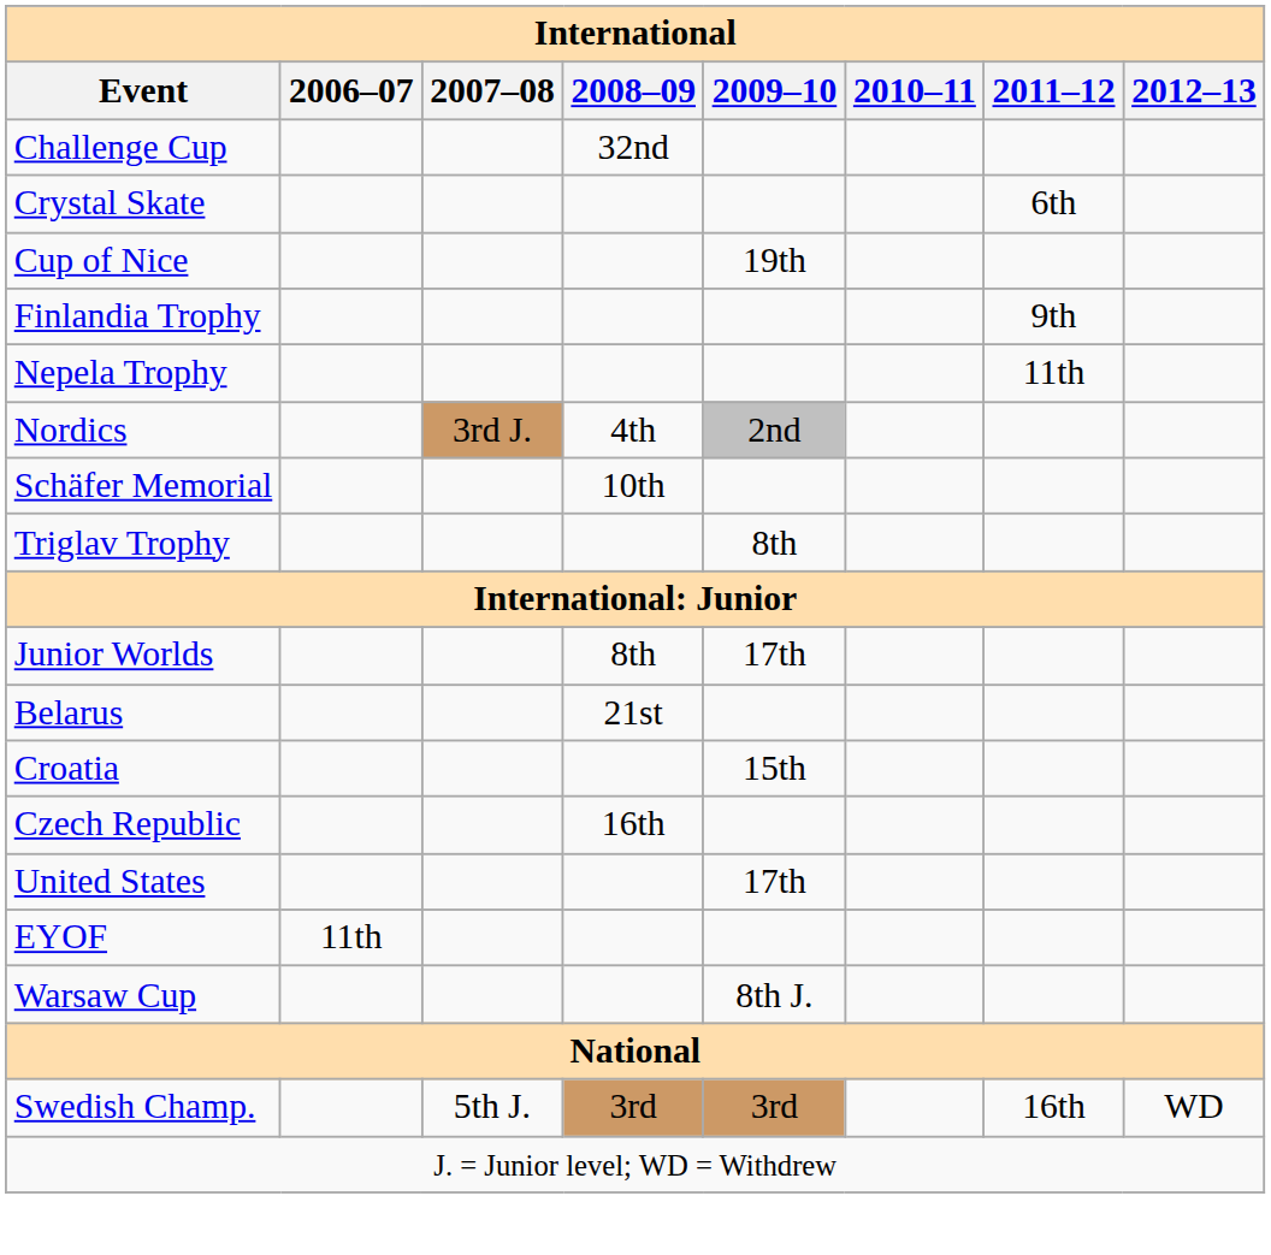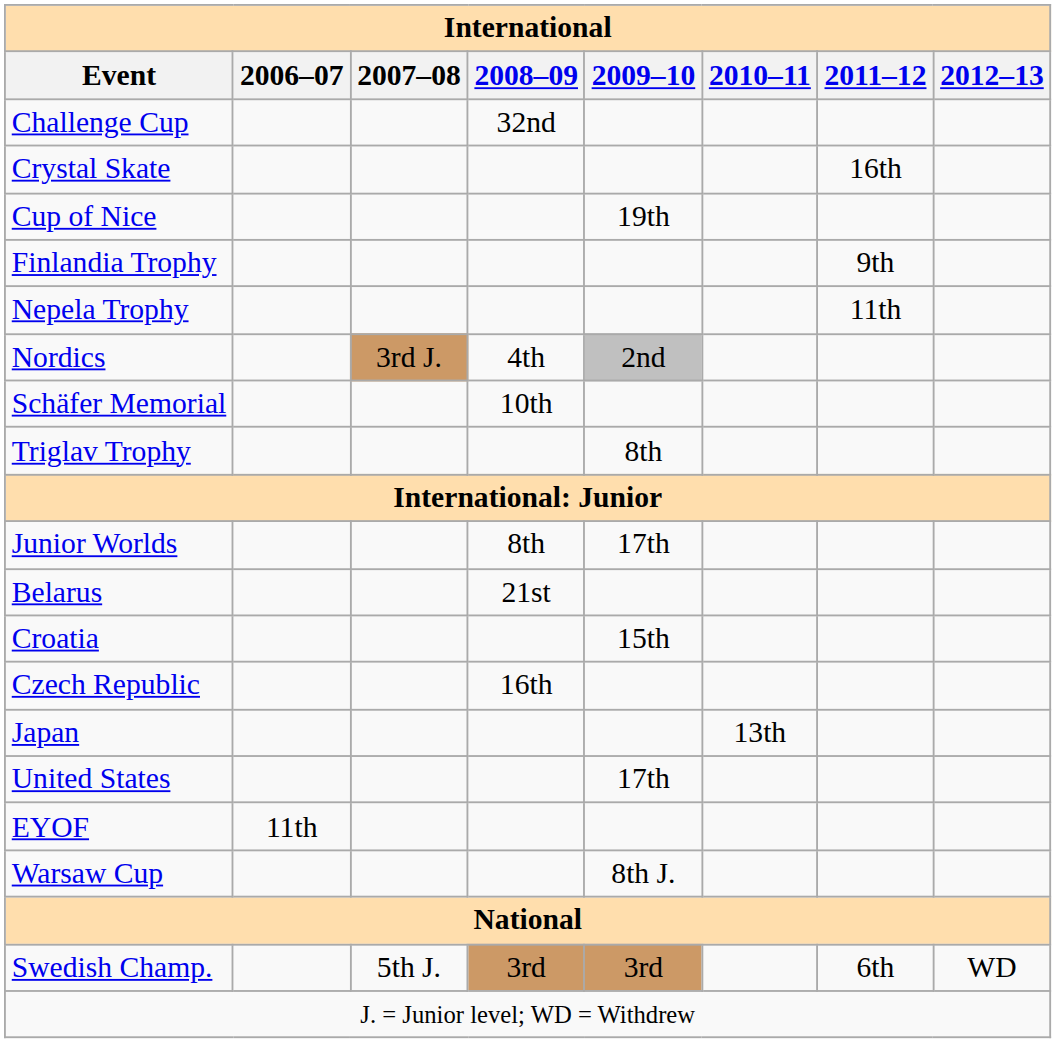 <table class="wikitable" style="text-align:center">
 <tr>
 <th style="background-color: #ffdead; " colspan=8 align=center><strong>International</strong></th>
 </tr>
 <tr>
 <th>Event</th>
 <th>2006–07</th>
 <th>2007–08</th>
 <th><a href='#'>2008–09</a></th>
 <th><a href='#'>2009–10</a></th>
 <th><a href='#'>2010–11</a></th>
 <th><a href='#'>2011–12</a></th>
 <th><a href='#'>2012–13</a></th>
 </tr>
 <tr>
 <td align=left><a href='#'>Challenge Cup</a></td>
 <td></td>
 <td></td>
 <td>32nd</td>
 <td></td>
 <td></td>
 <td></td>
 <td></td>
 </tr>
 <tr>
 <td align=left><a href='#'>Crystal Skate</a></td>
 <td></td>
 <td></td>
 <td></td>
 <td></td>
 <td></td>
-<td>6th</td>
+<td>16th</td>
 <td></td>
 </tr>
 <tr>
 <td align=left><a href='#'>Cup of Nice</a></td>
 <td></td>
 <td></td>
 <td></td>
 <td>19th</td>
 <td></td>
 <td></td>
 <td></td>
 </tr>
 <tr>
 <td align=left><a href='#'>Finlandia Trophy</a></td>
 <td></td>
 <td></td>
 <td></td>
 <td></td>
 <td></td>
 <td>9th</td>
 <td></td>
 </tr>
 <tr>
 <td align=left><a href='#'>Nepela Trophy</a></td>
 <td></td>
 <td></td>
 <td></td>
 <td></td>
 <td></td>
 <td>11th</td>
 <td></td>
 </tr>
 <tr>
 <td align=left><a href='#'>Nordics</a></td>
 <td></td>
 <td bgcolor=cc9966>3rd J.</td>
 <td>4th</td>
 <td bgcolor=silver>2nd</td>
 <td></td>
 <td></td>
 <td></td>
 </tr>
 <tr>
 <td align=left><a href='#'>Schäfer Memorial</a></td>
 <td></td>
 <td></td>
 <td>10th</td>
 <td></td>
 <td></td>
 <td></td>
 <td></td>
 </tr>
 <tr>
 <td align=left><a href='#'>Triglav Trophy</a></td>
 <td></td>
 <td></td>
 <td></td>
 <td>8th</td>
 <td></td>
 <td></td>
 <td></td>
 </tr>
 <tr>
 <th style="background-color: #ffdead; " colspan=8 align=center><strong>International: Junior</strong></th>
 </tr>
 <tr>
 <td align=left><a href='#'>Junior Worlds</a></td>
 <td></td>
 <td></td>
 <td>8th</td>
 <td>17th</td>
 <td></td>
 <td></td>
 <td></td>
 </tr>
 <tr>
 <td align=left> <a href='#'>Belarus</a></td>
 <td></td>
 <td></td>
 <td>21st</td>
 <td></td>
 <td></td>
 <td></td>
 <td></td>
 </tr>
 <tr>
 <td align=left> <a href='#'>Croatia</a></td>
 <td></td>
 <td></td>
 <td></td>
 <td>15th</td>
 <td></td>
 <td></td>
 <td></td>
 </tr>
 <tr>
 <td align=left> <a href='#'>Czech Republic</a></td>
 <td></td>
 <td></td>
 <td>16th</td>
 <td></td>
 <td></td>
 <td></td>
 <td></td>
 </tr>
 <tr>
+<td align=left> <a href='#'>Japan</a></td>
+<td></td>
+<td></td>
+<td></td>
+<td></td>
+<td>13th</td>
+<td></td>
+<td></td>
+</tr>
+<tr>
 <td align=left> <a href='#'>United States</a></td>
 <td></td>
 <td></td>
 <td></td>
 <td>17th</td>
 <td></td>
 <td></td>
 <td></td>
 </tr>
 <tr>
 <td align=left><a href='#'>EYOF</a></td>
 <td>11th</td>
 <td></td>
 <td></td>
 <td></td>
 <td></td>
 <td></td>
 <td></td>
 </tr>
 <tr>
 <td align=left><a href='#'>Warsaw Cup</a></td>
 <td></td>
 <td></td>
 <td></td>
 <td>8th J.</td>
 <td></td>
 <td></td>
 <td></td>
 </tr>
 <tr>
 <th style="background-color: #ffdead; " colspan=8 align=center><strong>National</strong></th>
 </tr>
 <tr>
 <td align=left><a href='#'>Swedish Champ.</a></td>
 <td></td>
 <td>5th J.</td>
 <td bgcolor=cc9966>3rd</td>
 <td bgcolor=cc9966>3rd</td>
 <td></td>
-<td>16th</td>
+<td>6th</td>
 <td>WD</td>
 </tr>
 <tr>
 <td colspan=8 align=center><small> J. = Junior level; WD = Withdrew </small></td>
 </tr>
 </table>
